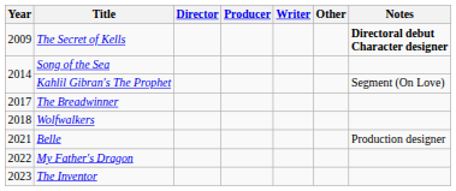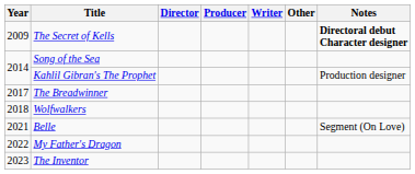 <table class="wikitable sortable">
 <tr>
 <th>Year</th>
 <th>Title</th>
 <th><a href='#'>Director</a></th>
 <th><a href='#'>Producer</a></th>
 <th><a href='#'>Writer</a></th>
 <th>Other</th>
 <th>Notes</th>
 </tr>
 <tr>
 <td>2009</td>
 <td><em><a href='#'>The Secret of Kells</a></em></td>
 <td></td>
 <td></td>
 <td></td>
 <td></td>
 <td><strong>Directoral debut<br>Character designer</strong></td>
 </tr>
 <tr>
 <td rowspan="2">2014</td>
 <td><em><a href='#'>Song of the Sea</a></em></td>
 <td></td>
 <td></td>
 <td></td>
 <td></td>
 <td></td>
 </tr>
 <tr>
 <td><em><a href='#'>Kahlil Gibran's The Prophet</a></em></td>
 <td></td>
 <td></td>
 <td></td>
 <td></td>
-<td>Segment (On Love)</td>
+<td>Production designer</td>
 </tr>
 <tr>
 <td>2017</td>
 <td><em><a href='#'>The Breadwinner</a></em></td>
 <td></td>
 <td></td>
 <td></td>
 <td></td>
 <td></td>
 </tr>
 <tr>
 <td>2018</td>
 <td><em><a href='#'>Wolfwalkers</a></em></td>
 <td></td>
 <td></td>
 <td></td>
 <td></td>
 <td></td>
 </tr>
 <tr>
 <td>2021</td>
 <td><em><a href='#'>Belle</a></em></td>
 <td></td>
 <td></td>
 <td></td>
 <td></td>
-<td>Production designer</td>
+<td>Segment (On Love)</td>
 </tr>
 <tr>
 <td>2022</td>
 <td><em><a href='#'>My Father's Dragon</a></em></td>
 <td></td>
 <td></td>
 <td></td>
 <td></td>
 <td></td>
 </tr>
 <tr>
 <td>2023</td>
 <td><em><a href='#'>The Inventor</a></em></td>
 <td></td>
 <td></td>
 <td></td>
 <td></td>
 <td></td>
 </tr>
 </table>
